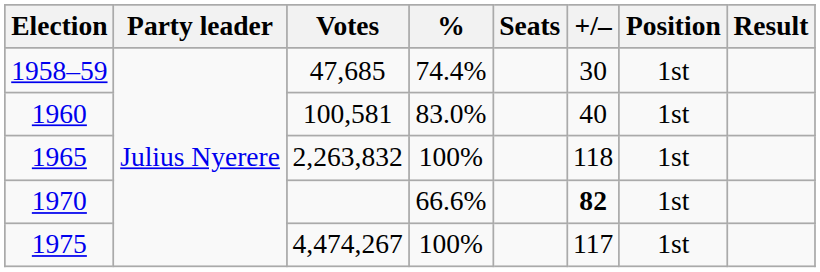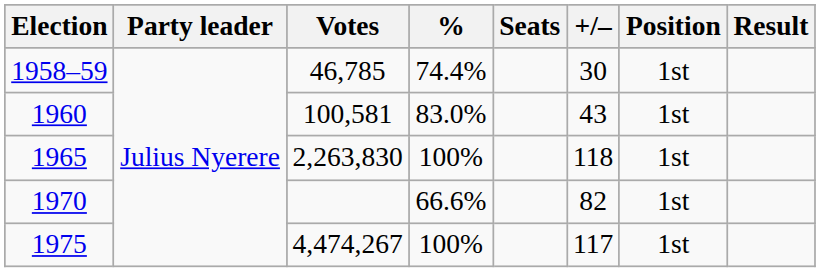 <table class=wikitable style=text-align:center>
 <tr>
 <th>Election</th>
 <th>Party leader</th>
 <th>Votes</th>
 <th><strong>%</strong></th>
 <th>Seats</th>
 <th>+/–</th>
 <th>Position</th>
 <th>Result</th>
 </tr>
 <tr>
 <td><a href='#'>1958–59</a></td>
 <td rowspan="5"><a href='#'>Julius Nyerere</a></td>
-<td>47,685</td>
+<td>46,785</td>
 <td>74.4%</td>
 <td></td>
 <td> 30</td>
 <td> 1st</td>
 <td></td>
 </tr>
 <tr>
 <td><a href='#'>1960</a></td>
 <td>100,581</td>
 <td>83.0%</td>
 <td></td>
-<td> 40</td>
+<td> 43</td>
 <td> 1st</td>
 <td></td>
 </tr>
 <tr>
 <td><a href='#'>1965</a></td>
-<td>2,263,832<br></td>
+<td>2,263,830<br></td>
 <td>100%</td>
 <td></td>
 <td> 118</td>
 <td> 1st</td>
 <td></td>
 </tr>
 <tr>
 <td><a href='#'>1970</a></td>
 <td></td>
 <td>66.6%</td>
 <td></td>
-<td><strong> 82</strong></td>
+<td> 82</td>
 <td> 1st</td>
 <td></td>
 </tr>
 <tr>
 <td><a href='#'>1975</a></td>
 <td>4,474,267<br></td>
 <td>100%<br></td>
 <td></td>
 <td> 117</td>
 <td> 1st</td>
 <td></td>
 </tr>
 </table>
